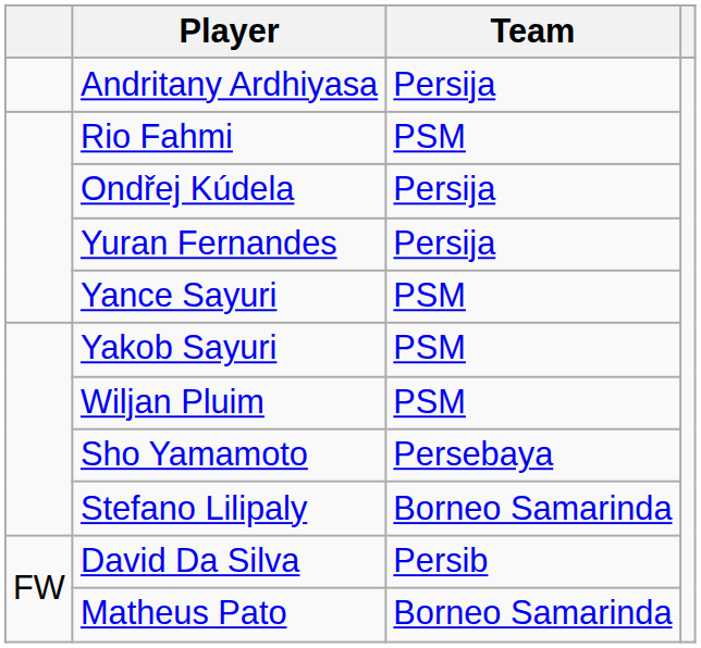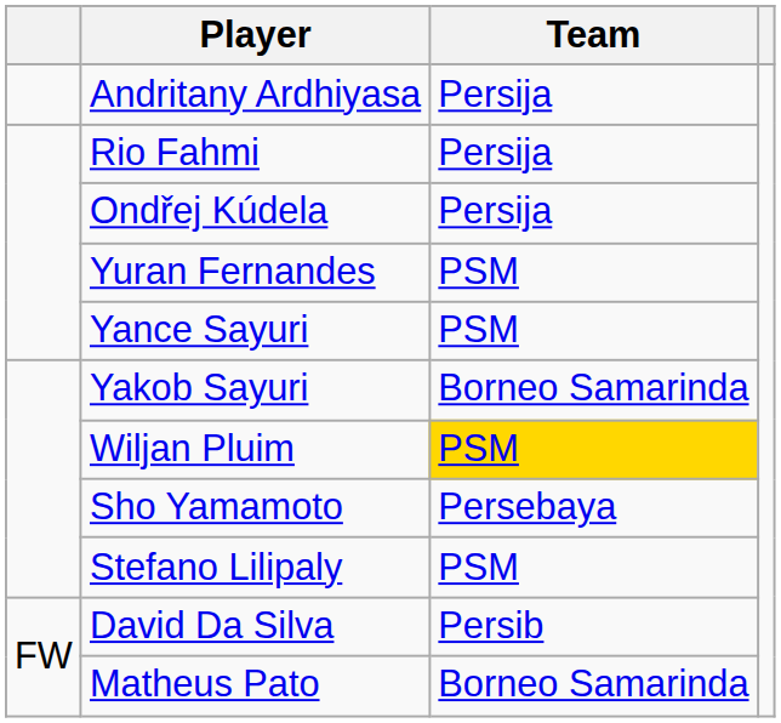 <table class="wikitable" style="text-align:center">
 <tr>
 <th></th>
 <th>Player</th>
 <th>Team</th>
 <th></th>
 </tr>
 <tr>
 <td></td>
 <td align="left"> <a href='#'>Andritany Ardhiyasa</a></td>
 <td align="left"><a href='#'>Persija</a></td>
 <td rowspan="11"></td>
 </tr>
 <tr>
 <td rowspan="4"></td>
 <td align="left"> <a href='#'>Rio Fahmi</a></td>
-<td align="left"><a href='#'>PSM</a></td>
+<td align="left"><a href='#'>Persija</a></td>
 </tr>
 <tr>
 <td align="left"> <a href='#'>Ondřej Kúdela</a></td>
 <td align="left"><a href='#'>Persija</a></td>
 </tr>
 <tr>
 <td align="left"> <a href='#'>Yuran Fernandes</a></td>
-<td align="left"><a href='#'>Persija</a></td>
+<td align="left"><a href='#'>PSM</a></td>
 </tr>
 <tr>
 <td align="left"> <a href='#'>Yance Sayuri</a></td>
 <td align="left"><a href='#'>PSM</a></td>
 </tr>
 <tr>
 <td rowspan="4"></td>
 <td align="left"> <a href='#'>Yakob Sayuri</a></td>
-<td align="left"><a href='#'>PSM</a></td>
+<td align="left"><a href='#'>Borneo Samarinda</a></td>
 </tr>
 <tr>
 <td align="left"> <a href='#'>Wiljan Pluim</a></td>
-<td align="left"><a href='#'>PSM</a></td>
+<td align="left" style="background: gold;"><a href='#'>PSM</a></td>
 </tr>
 <tr>
 <td align="left"> <a href='#'>Sho Yamamoto</a></td>
 <td align="left"><a href='#'>Persebaya</a></td>
 </tr>
 <tr>
 <td align="left"> <a href='#'>Stefano Lilipaly</a></td>
-<td align="left"><a href='#'>Borneo Samarinda</a></td>
+<td align="left"><a href='#'>PSM</a></td>
 </tr>
 <tr>
 <td rowspan="2">FW</td>
 <td align="left"> <a href='#'>David Da Silva</a></td>
 <td align="left"><a href='#'>Persib</a></td>
 </tr>
 <tr>
 <td align="left"> <a href='#'>Matheus Pato</a></td>
 <td align="left"><a href='#'>Borneo Samarinda</a></td>
 </tr>
 </table>
